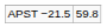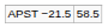 <table class="wikitable">
 <tr align="center">
 </tr>
 <tr align="center">
 <td>APST −21.5</td>
-<td>59.8</td>
+<td>58.5</td>
 </tr>
 </table>
